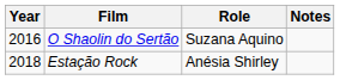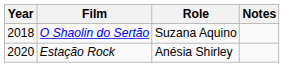 <table class="wikitable sortable">
 <tr>
 <th>Year</th>
 <th>Film</th>
 <th>Role</th>
 <th class = "unsortable">Notes</th>
 </tr>
 <tr>
-<td>2016</td>
+<td>2018</td>
 <td><em><a href='#'>O Shaolin do Sertão</a></em></td>
 <td>Suzana Aquino</td>
 <td></td>
 </tr>
 <tr>
-<td>2018</td>
+<td>2020</td>
 <td><em>Estação Rock</em></td>
 <td>Anésia Shirley</td>
 <td></td>
 </tr>
 </table>
